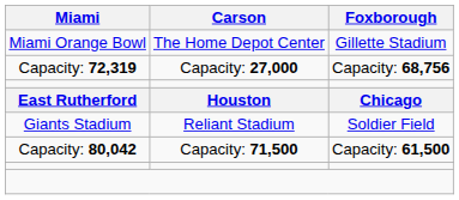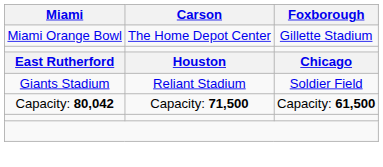 <table class="wikitable" style="text-align:center">
 <tr>
 <th><a href='#'>Miami</a></th>
 <th><a href='#'>Carson</a></th>
 <th><a href='#'>Foxborough</a></th>
 </tr>
 <tr>
 <td><a href='#'>Miami Orange Bowl</a></td>
 <td><a href='#'>The Home Depot Center</a></td>
 <td><a href='#'>Gillette Stadium</a></td>
-</tr>
-<tr>
-<td>Capacity: <strong>72,319</strong></td>
-<td>Capacity: <strong>27,000</strong></td>
-<td>Capacity: <strong>68,756</strong></td>
 </tr>
 <tr>
 <td></td>
 <td></td>
 <td></td>
 </tr>
 <tr>
 <th><a href='#'>East Rutherford</a></th>
 <th><a href='#'>Houston</a></th>
 <th><a href='#'>Chicago</a></th>
 </tr>
 <tr>
 <td><a href='#'>Giants Stadium</a></td>
 <td><a href='#'>Reliant Stadium</a></td>
 <td><a href='#'>Soldier Field</a></td>
 </tr>
 <tr>
 <td>Capacity: <strong>80,042</strong></td>
 <td>Capacity: <strong>71,500</strong></td>
 <td>Capacity: <strong>61,500</strong></td>
 </tr>
 <tr>
 <td></td>
 <td></td>
 <td></td>
 </tr>
 <tr>
 <td colspan="3"><br></td>
 </tr>
 </table>
